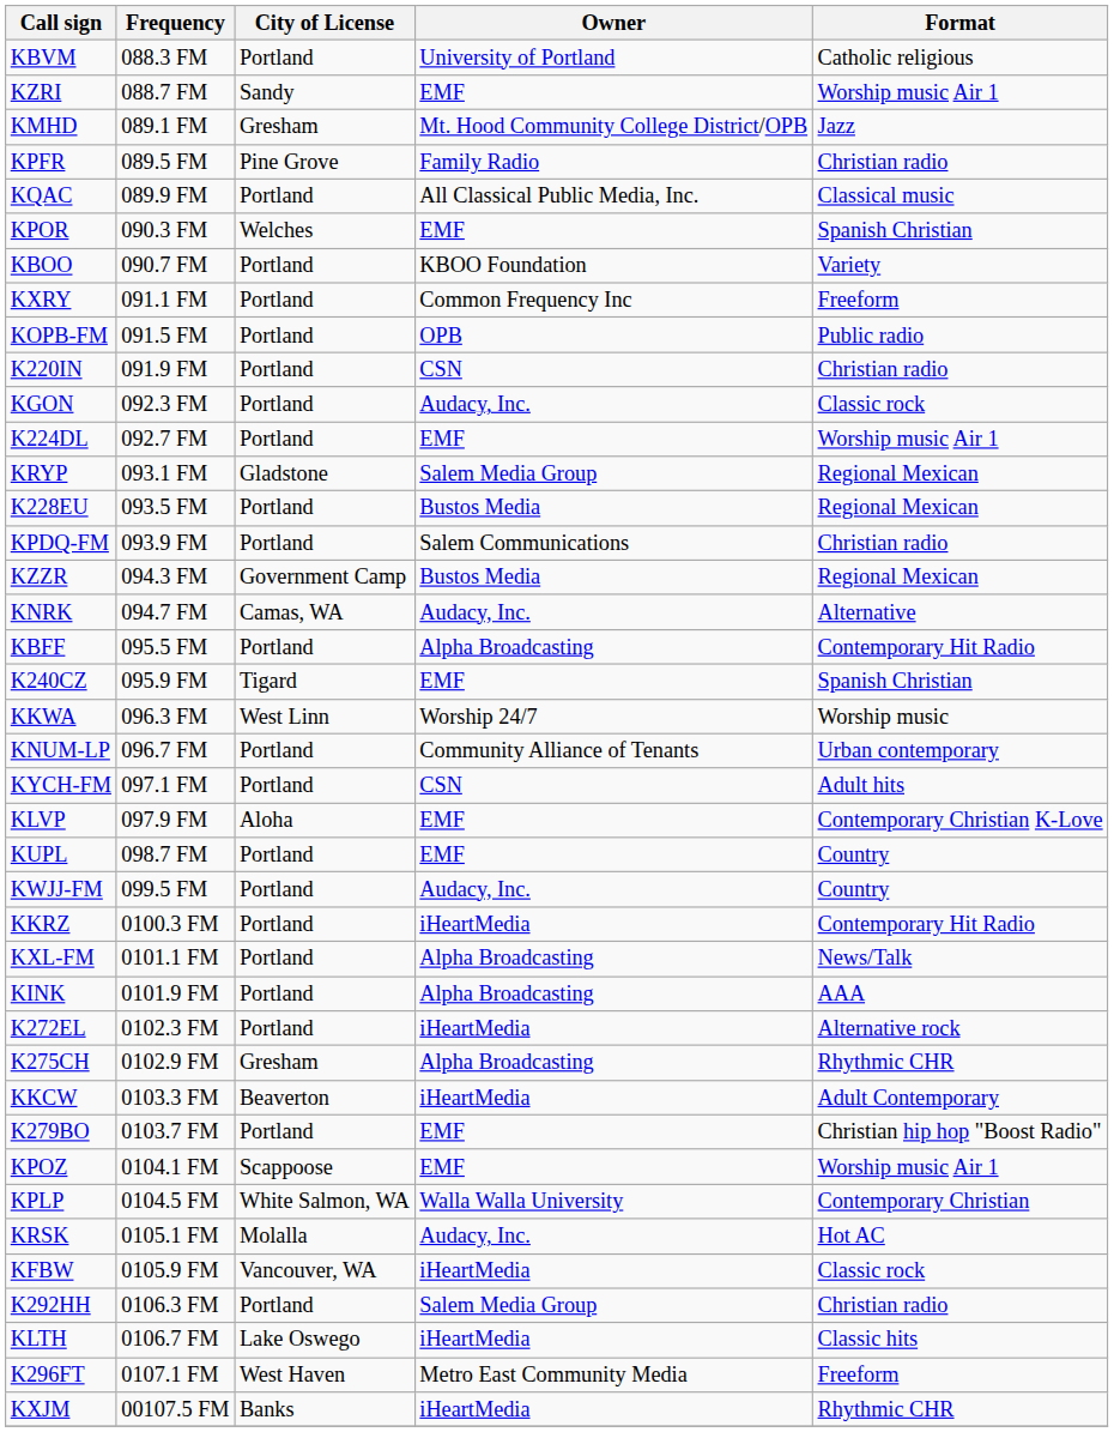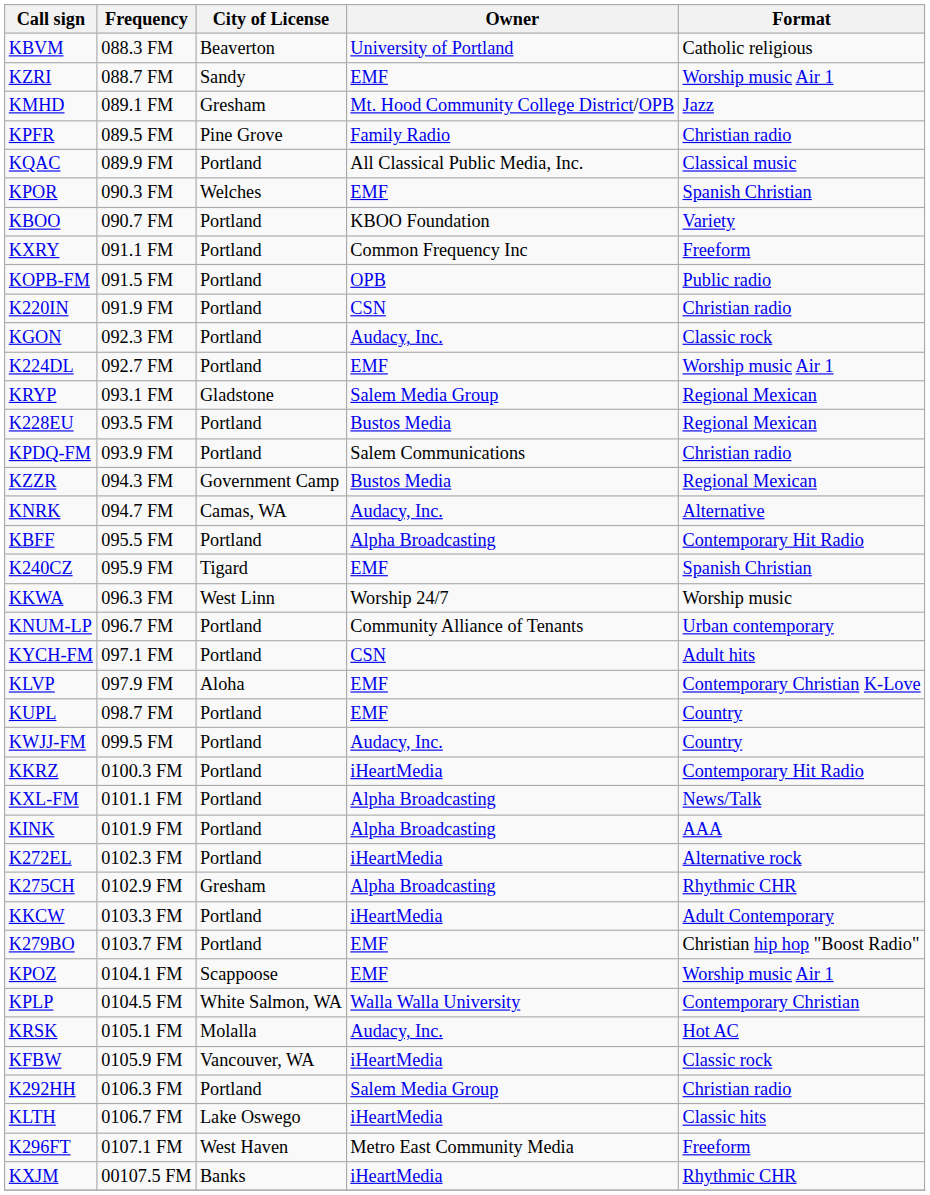 <table class="wikitable sortable">
 <tr>
 <th>Call sign</th>
 <th>Frequency</th>
 <th>City of License </th>
 <th>Owner</th>
 <th>Format </th>
 </tr>
 <tr>
 <td><a href='#'>KBVM</a></td>
 <td><span>0</span>88.3 FM</td>
-<td>Portland</td>
+<td>Beaverton</td>
 <td><a href='#'>University of Portland</a></td>
 <td>Catholic religious</td>
 </tr>
 <tr>
 <td><a href='#'>KZRI</a></td>
 <td><span>0</span>88.7 FM</td>
 <td>Sandy</td>
 <td><a href='#'>EMF</a></td>
 <td><a href='#'>Worship music</a> <a href='#'>Air 1</a></td>
 </tr>
 <tr>
 <td><a href='#'>KMHD</a></td>
 <td><span>0</span>89.1 FM</td>
 <td>Gresham</td>
 <td><a href='#'>Mt. Hood Community College District</a>/<a href='#'>OPB</a></td>
 <td><a href='#'>Jazz</a></td>
 </tr>
 <tr>
 <td><a href='#'>KPFR</a></td>
 <td><span>0</span>89.5 FM</td>
 <td>Pine Grove</td>
 <td><a href='#'>Family Radio</a></td>
 <td><a href='#'>Christian radio</a></td>
 </tr>
 <tr>
 <td><a href='#'>KQAC</a></td>
 <td><span>0</span>89.9 FM</td>
 <td>Portland</td>
 <td>All Classical Public Media, Inc.</td>
 <td><a href='#'>Classical music</a></td>
 </tr>
 <tr>
 <td><a href='#'>KPOR</a></td>
 <td><span>0</span>90.3 FM</td>
 <td>Welches</td>
 <td><a href='#'>EMF</a></td>
 <td><a href='#'>Spanish Christian</a></td>
 </tr>
 <tr>
 <td><a href='#'>KBOO</a></td>
 <td><span>0</span>90.7 FM</td>
 <td>Portland</td>
 <td>KBOO Foundation</td>
 <td><a href='#'>Variety</a></td>
 </tr>
 <tr>
 <td><a href='#'>KXRY</a></td>
 <td><span>0</span>91.1 FM</td>
 <td>Portland</td>
 <td>Common Frequency Inc</td>
 <td><a href='#'>Freeform</a></td>
 </tr>
 <tr>
 <td><a href='#'>KOPB-FM</a></td>
 <td><span>0</span>91.5 FM</td>
 <td>Portland</td>
 <td><a href='#'>OPB</a></td>
 <td><a href='#'>Public radio</a></td>
 </tr>
 <tr>
 <td><a href='#'>K220IN</a></td>
 <td><span>0</span>91.9 FM</td>
 <td>Portland</td>
 <td><a href='#'>CSN</a></td>
 <td><a href='#'>Christian radio</a></td>
 </tr>
 <tr>
 <td><a href='#'>KGON</a></td>
 <td><span>0</span>92.3 FM</td>
 <td>Portland</td>
 <td><a href='#'>Audacy, Inc.</a></td>
 <td><a href='#'>Classic rock</a></td>
 </tr>
 <tr>
 <td><a href='#'>K224DL</a></td>
 <td><span>0</span>92.7 FM</td>
 <td>Portland</td>
 <td><a href='#'>EMF</a></td>
 <td><a href='#'>Worship music</a> <a href='#'>Air 1</a></td>
 </tr>
 <tr>
 <td><a href='#'>KRYP</a></td>
 <td><span>0</span>93.1 FM</td>
 <td>Gladstone</td>
 <td><a href='#'>Salem Media Group</a></td>
 <td><a href='#'>Regional Mexican</a></td>
 </tr>
 <tr>
 <td><a href='#'>K228EU</a></td>
 <td><span>0</span>93.5 FM</td>
 <td>Portland</td>
 <td><a href='#'>Bustos Media</a></td>
 <td><a href='#'>Regional Mexican</a></td>
 </tr>
 <tr>
 <td><a href='#'>KPDQ-FM</a></td>
 <td><span>0</span>93.9 FM</td>
 <td>Portland</td>
 <td>Salem Communications</td>
 <td><a href='#'>Christian radio</a></td>
 </tr>
 <tr>
 <td><a href='#'>KZZR</a></td>
 <td><span>0</span>94.3 FM</td>
 <td>Government Camp</td>
 <td><a href='#'>Bustos Media</a></td>
 <td><a href='#'>Regional Mexican</a></td>
 </tr>
 <tr>
 <td><a href='#'>KNRK</a></td>
 <td><span>0</span>94.7 FM</td>
 <td>Camas, WA</td>
 <td><a href='#'>Audacy, Inc.</a></td>
 <td><a href='#'>Alternative</a></td>
 </tr>
 <tr>
 <td><a href='#'>KBFF</a></td>
 <td><span>0</span>95.5 FM</td>
 <td>Portland</td>
 <td><a href='#'>Alpha Broadcasting</a></td>
 <td><a href='#'>Contemporary Hit Radio</a></td>
 </tr>
 <tr>
 <td><a href='#'>K240CZ</a></td>
 <td><span>0</span>95.9 FM</td>
 <td>Tigard</td>
 <td><a href='#'>EMF</a></td>
 <td><a href='#'>Spanish Christian</a></td>
 </tr>
 <tr>
 <td><a href='#'>KKWA</a></td>
 <td><span>0</span>96.3 FM</td>
 <td>West Linn</td>
 <td>Worship 24/7</td>
 <td>Worship music</td>
 </tr>
 <tr>
 <td><a href='#'>KNUM-LP</a></td>
 <td><span>0</span>96.7 FM</td>
 <td>Portland</td>
 <td>Community Alliance of Tenants</td>
 <td><a href='#'>Urban contemporary</a></td>
 </tr>
 <tr>
 <td><a href='#'>KYCH-FM</a></td>
 <td><span>0</span>97.1 FM</td>
 <td>Portland</td>
 <td><a href='#'>CSN</a></td>
 <td><a href='#'>Adult hits</a></td>
 </tr>
 <tr>
 <td><a href='#'>KLVP</a></td>
 <td><span>0</span>97.9 FM</td>
 <td>Aloha</td>
 <td><a href='#'>EMF</a></td>
 <td><a href='#'>Contemporary Christian</a> <a href='#'>K-Love</a></td>
 </tr>
 <tr>
 <td><a href='#'>KUPL</a></td>
 <td><span>0</span>98.7 FM</td>
 <td>Portland</td>
 <td><a href='#'>EMF</a></td>
 <td><a href='#'>Country</a></td>
 </tr>
 <tr>
 <td><a href='#'>KWJJ-FM</a></td>
 <td><span>0</span>99.5 FM</td>
 <td>Portland</td>
 <td><a href='#'>Audacy, Inc.</a></td>
 <td><a href='#'>Country</a></td>
 </tr>
 <tr>
 <td><a href='#'>KKRZ</a></td>
 <td><span>0</span>100.3 FM</td>
 <td>Portland</td>
 <td><a href='#'>iHeartMedia</a></td>
 <td><a href='#'>Contemporary Hit Radio</a></td>
 </tr>
 <tr>
 <td><a href='#'>KXL-FM</a></td>
 <td><span>0</span>101.1 FM</td>
 <td>Portland</td>
 <td><a href='#'>Alpha Broadcasting</a></td>
 <td><a href='#'>News/Talk</a></td>
 </tr>
 <tr>
 <td><a href='#'>KINK</a></td>
 <td><span>0</span>101.9 FM</td>
 <td>Portland</td>
 <td><a href='#'>Alpha Broadcasting</a></td>
 <td><a href='#'>AAA</a></td>
 </tr>
 <tr>
 <td><a href='#'>K272EL</a></td>
 <td><span>0</span>102.3 FM</td>
 <td>Portland</td>
 <td><a href='#'>iHeartMedia</a></td>
 <td><a href='#'>Alternative rock</a></td>
 </tr>
 <tr>
 <td><a href='#'>K275CH</a></td>
 <td><span>0</span>102.9 FM</td>
 <td>Gresham</td>
 <td><a href='#'>Alpha Broadcasting</a></td>
 <td><a href='#'>Rhythmic CHR</a></td>
 </tr>
 <tr>
 <td><a href='#'>KKCW</a></td>
 <td><span>0</span>103.3 FM</td>
-<td>Beaverton</td>
+<td>Portland</td>
 <td><a href='#'>iHeartMedia</a></td>
 <td><a href='#'>Adult Contemporary</a></td>
 </tr>
 <tr>
 <td><a href='#'>K279BO</a></td>
 <td><span>0</span>103.7 FM</td>
 <td>Portland</td>
 <td><a href='#'>EMF</a></td>
 <td>Christian <a href='#'>hip hop</a> "Boost Radio"</td>
 </tr>
 <tr>
 <td><a href='#'>KPOZ</a></td>
 <td><span>0</span>104.1 FM</td>
 <td>Scappoose</td>
 <td><a href='#'>EMF</a></td>
 <td><a href='#'>Worship music</a> <a href='#'>Air 1</a></td>
 </tr>
 <tr>
 <td><a href='#'>KPLP</a></td>
 <td><span>0</span>104.5 FM</td>
 <td>White Salmon, WA</td>
 <td><a href='#'>Walla Walla University</a></td>
 <td><a href='#'>Contemporary Christian</a></td>
 </tr>
 <tr>
 <td><a href='#'>KRSK</a></td>
 <td><span>0</span>105.1 FM</td>
 <td>Molalla</td>
 <td><a href='#'>Audacy, Inc.</a></td>
 <td><a href='#'>Hot AC</a></td>
 </tr>
 <tr>
 <td><a href='#'>KFBW</a></td>
 <td><span>0</span>105.9 FM</td>
 <td>Vancouver, WA</td>
 <td><a href='#'>iHeartMedia</a></td>
 <td><a href='#'>Classic rock</a></td>
 </tr>
 <tr>
 <td><a href='#'>K292HH</a></td>
 <td><span>0</span>106.3 FM</td>
 <td>Portland</td>
 <td><a href='#'>Salem Media Group</a></td>
 <td><a href='#'>Christian radio</a></td>
 </tr>
 <tr>
 <td><a href='#'>KLTH</a></td>
 <td><span>0</span>106.7 FM</td>
 <td>Lake Oswego</td>
 <td><a href='#'>iHeartMedia</a></td>
 <td><a href='#'>Classic hits</a></td>
 </tr>
 <tr>
 <td><a href='#'>K296FT</a></td>
 <td><span>0</span>107.1 FM</td>
 <td>West Haven</td>
 <td>Metro East Community Media</td>
 <td><a href='#'>Freeform</a></td>
 </tr>
 <tr>
 <td><a href='#'>KXJM</a></td>
 <td><span>00</span>107.5 FM</td>
 <td>Banks</td>
 <td><a href='#'>iHeartMedia</a></td>
 <td><a href='#'>Rhythmic CHR</a></td>
 </tr>
 <tr>
 </tr>
 </table>
